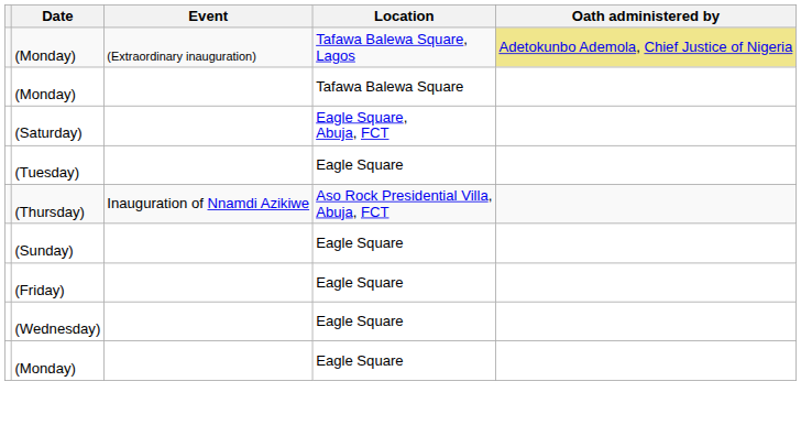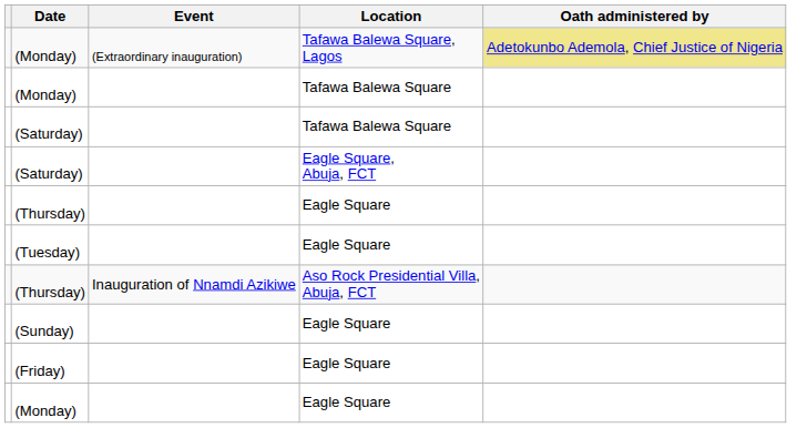 <table class="wikitable sortable">
 <tr>
 <th></th>
 <th>Date</th>
 <th>Event</th>
 <th>Location</th>
 <th>Oath administered by</th>
 </tr>
 <tr>
 <td></td>
 <td><br>(Monday)</td>
 <td><br><small>(Extraordinary inauguration)</small></td>
 <td><a href='#'>Tafawa Balewa Square</a>, <br><a href='#'>Lagos</a></td>
 <td style="background: khaki;"><a href='#'>Adetokunbo Ademola</a>, <a href='#'>Chief Justice of Nigeria</a></td>
 </tr>
 <tr style="background:#FFF;">
 <td></td>
 <td><br>(Monday)</td>
 <td></td>
 <td>Tafawa Balewa Square</td>
 <td></td>
 </tr>
 <tr style="background:#FFF;">
 <td></td>
 <td><br>(Saturday)</td>
 <td></td>
+<td>Tafawa Balewa Square</td>
+<td></td>
+</tr>
+<tr style="background:#FFF;">
+<td></td>
+<td><br>(Saturday)</td>
+<td></td>
 <td><a href='#'>Eagle Square</a>, <br><a href='#'>Abuja</a>, <a href='#'>FCT</a></td>
+<td></td>
+</tr>
+<tr style="background:#FFF;">
+<td></td>
+<td><br>(Thursday)</td>
+<td></td>
+<td>Eagle Square</td>
 <td></td>
 </tr>
 <tr style="background:#FFF;">
 <td></td>
 <td><br>(Tuesday)</td>
 <td></td>
 <td>Eagle Square</td>
 <td></td>
 </tr>
 <tr>
 <td></td>
 <td><br>(Thursday)</td>
 <td>Inauguration of <a href='#'>Nnamdi Azikiwe</a></td>
 <td><a href='#'>Aso Rock Presidential Villa</a>, <br><a href='#'>Abuja</a>, <a href='#'>FCT</a></td>
 <td></td>
 </tr>
 <tr style="background:#FFF;">
 <td></td>
 <td><br>(Sunday)</td>
 <td></td>
 <td>Eagle Square</td>
 <td></td>
 </tr>
 <tr style="background:#FFF;">
 <td></td>
 <td><br>(Friday)</td>
 <td></td>
 <td>Eagle Square</td>
 <td></td>
 </tr>
 <tr style="background:#FFF;">
 <td></td>
-<td><br>(Wednesday)</td>
-<td></td>
-<td>Eagle Square</td>
-<td></td>
-</tr>
-<tr style="background:#FFF;">
-<td></td>
 <td><br>(Monday)</td>
 <td></td>
 <td>Eagle Square</td>
 <td></td>
 </tr>
 </table>
